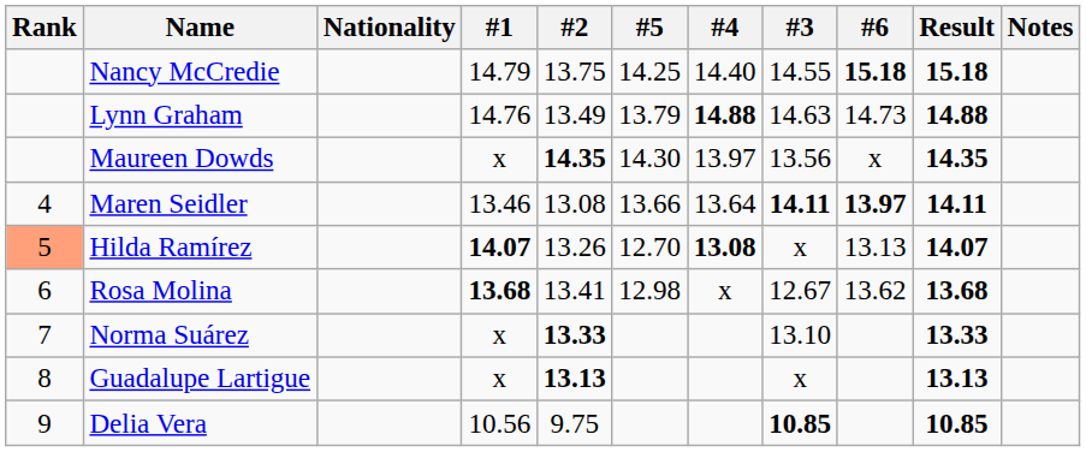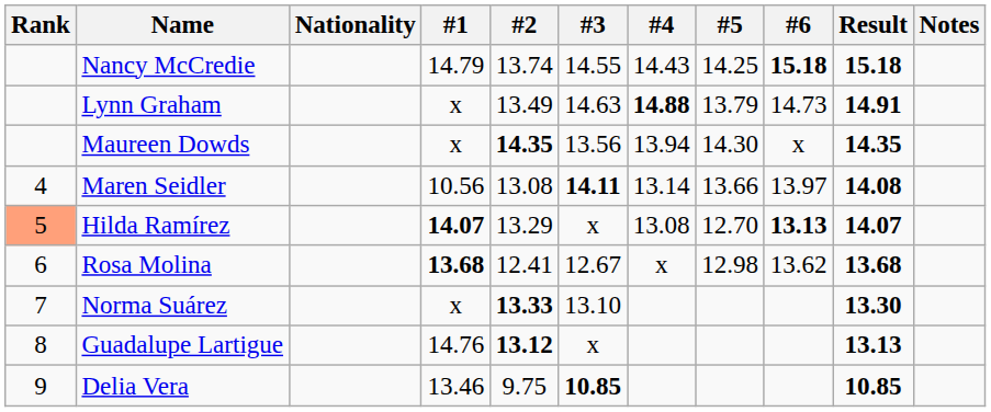 <table class="wikitable sortable" style="text-align:center">
 <tr>
 <th>Rank</th>
 <th>Name</th>
 <th>Nationality</th>
 <th>#1</th>
 <th>#2</th>
+<th>#3</th>
+<th>#4</th>
 <th>#5</th>
-<th>#4</th>
-<th>#3</th>
 <th>#6</th>
 <th>Result</th>
 <th>Notes</th>
 </tr>
 <tr>
 <td></td>
 <td align=left><a href='#'>Nancy McCredie</a></td>
 <td align=left></td>
 <td>14.79</td>
-<td>13.75</td>
+<td>13.74</td>
+<td>14.55</td>
+<td>14.43</td>
 <td>14.25</td>
-<td>14.40</td>
-<td>14.55</td>
 <td><strong>15.18</strong></td>
 <td><strong>15.18</strong></td>
 <td></td>
 </tr>
 <tr>
 <td></td>
 <td align=left><a href='#'>Lynn Graham</a></td>
 <td align=left></td>
-<td>14.76</td>
+<td>x</td>
 <td>13.49</td>
+<td>14.63</td>
+<td><strong>14.88</strong></td>
 <td>13.79</td>
-<td><strong>14.88</strong></td>
-<td>14.63</td>
 <td>14.73</td>
-<td><strong>14.88</strong></td>
+<td><strong>14.91</strong></td>
 <td></td>
 </tr>
 <tr>
 <td></td>
 <td align=left><a href='#'>Maureen Dowds</a></td>
 <td align=left></td>
 <td>x</td>
 <td><strong>14.35</strong></td>
+<td>13.56</td>
+<td>13.94</td>
 <td>14.30</td>
-<td>13.97</td>
-<td>13.56</td>
 <td>x</td>
 <td><strong>14.35</strong></td>
 <td></td>
 </tr>
 <tr>
 <td>4</td>
 <td align=left><a href='#'>Maren Seidler</a></td>
 <td align=left></td>
-<td>13.46</td>
+<td>10.56</td>
 <td>13.08</td>
+<td><strong>14.11</strong></td>
+<td>13.14</td>
 <td>13.66</td>
-<td>13.64</td>
-<td><strong>14.11</strong></td>
-<td><strong>13.97</strong></td>
-<td><strong>14.11</strong></td>
+<td>13.97</td>
+<td><strong>14.08</strong></td>
 <td></td>
 </tr>
 <tr>
 <td style="background: lightsalmon;">5</td>
 <td align=left><a href='#'>Hilda Ramírez</a></td>
 <td align=left></td>
 <td><strong>14.07</strong></td>
-<td>13.26</td>
+<td>13.29</td>
+<td>x</td>
+<td>13.08</td>
 <td>12.70</td>
-<td><strong>13.08</strong></td>
-<td>x</td>
-<td>13.13</td>
+<td><strong>13.13</strong></td>
 <td><strong>14.07</strong></td>
 <td></td>
 </tr>
 <tr>
 <td>6</td>
 <td align=left><a href='#'>Rosa Molina</a></td>
 <td align=left></td>
 <td><strong>13.68</strong></td>
-<td>13.41</td>
+<td>12.41</td>
+<td>12.67</td>
+<td>x</td>
 <td>12.98</td>
-<td>x</td>
-<td>12.67</td>
 <td>13.62</td>
 <td><strong>13.68</strong></td>
 <td></td>
 </tr>
 <tr>
 <td>7</td>
 <td align=left><a href='#'>Norma Suárez</a></td>
 <td align=left></td>
 <td>x</td>
 <td><strong>13.33</strong></td>
+<td>13.10</td>
 <td></td>
 <td></td>
-<td>13.10</td>
 <td></td>
-<td><strong>13.33</strong></td>
+<td><strong>13.30</strong></td>
 <td></td>
 </tr>
 <tr>
 <td>8</td>
 <td align=left><a href='#'>Guadalupe Lartigue</a></td>
 <td align=left></td>
+<td>14.76</td>
+<td><strong>13.12</strong></td>
 <td>x</td>
-<td><strong>13.13</strong></td>
 <td></td>
 <td></td>
-<td>x</td>
 <td></td>
 <td><strong>13.13</strong></td>
 <td></td>
 </tr>
 <tr>
 <td>9</td>
 <td align=left><a href='#'>Delia Vera</a></td>
 <td align=left></td>
-<td>10.56</td>
+<td>13.46</td>
 <td>9.75</td>
+<td><strong>10.85</strong></td>
 <td></td>
 <td></td>
-<td><strong>10.85</strong></td>
 <td></td>
 <td><strong>10.85</strong></td>
 <td></td>
 </tr>
 </table>
